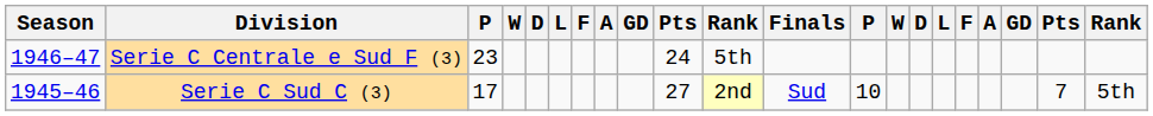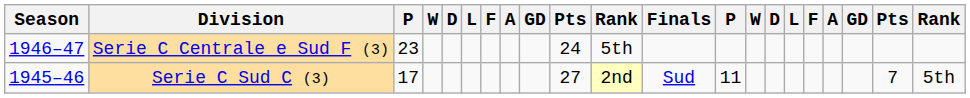 <table class="wikitable sortable" style="text-align:center;">
 <tr>
 <th>Season</th>
 <th class="unsortable">Division</th>
 <th>P</th>
 <th>W</th>
 <th>D</th>
 <th>L</th>
 <th>F</th>
 <th>A</th>
 <th>GD</th>
 <th>Pts</th>
 <th>Rank</th>
 <th>Finals</th>
 <th>P</th>
 <th>W</th>
 <th>D</th>
 <th>L</th>
 <th>F</th>
 <th>A</th>
 <th>GD</th>
 <th>Pts</th>
 <th>Rank</th>
 </tr>
 <tr>
 <td><a href='#'>1946–47</a></td>
 <td bgcolor="#FFDF9F"><a href='#'>Serie C Centrale e Sud F</a> <small>(3)</small></td>
 <td>23</td>
 <td></td>
 <td></td>
 <td></td>
 <td></td>
 <td></td>
 <td></td>
 <td>24</td>
 <td>5th</td>
 <td></td>
 <td></td>
 <td></td>
 <td></td>
 <td></td>
 <td></td>
 <td></td>
 <td></td>
 <td></td>
 <td></td>
 </tr>
 <tr>
 <td><a href='#'>1945–46</a></td>
 <td bgcolor="#FFDF9F"><a href='#'>Serie C Sud C</a> <small>(3)</small></td>
 <td>17</td>
 <td></td>
 <td></td>
 <td></td>
 <td></td>
 <td></td>
 <td></td>
 <td>27</td>
 <td bgcolor="#FFFFBF">2nd</td>
 <td><a href='#'>Sud</a></td>
-<td>10</td>
+<td>11</td>
 <td></td>
 <td></td>
 <td></td>
 <td></td>
 <td></td>
 <td></td>
 <td>7</td>
 <td>5th</td>
 </tr>
 </table>
